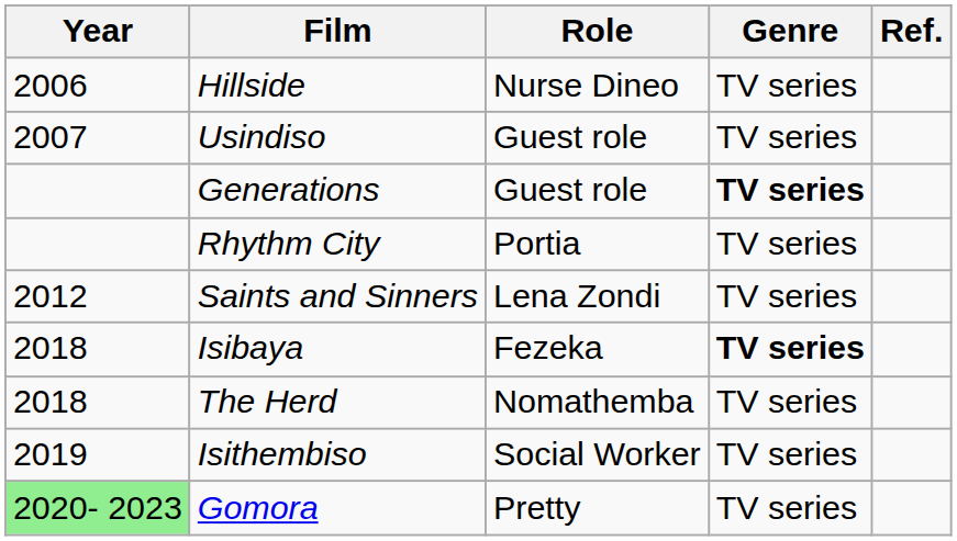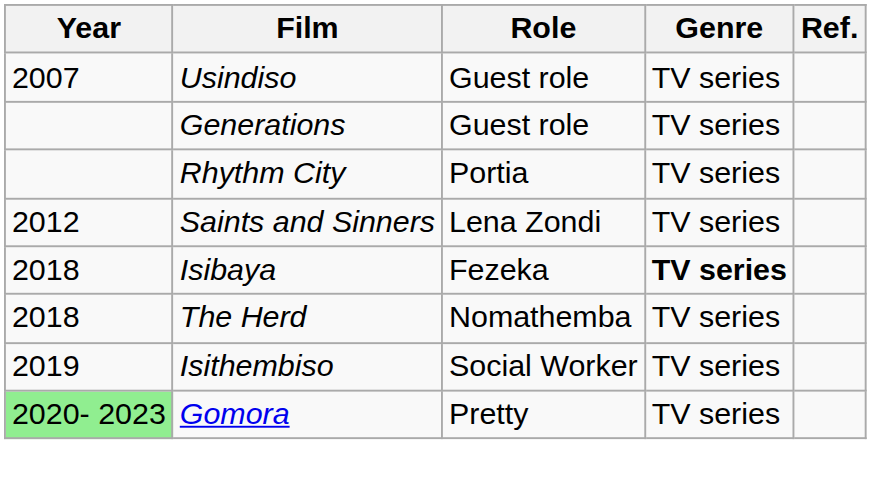 <table class="wikitable">
 <tr>
 <th>Year</th>
 <th>Film</th>
 <th>Role</th>
 <th>Genre</th>
 <th>Ref.</th>
-</tr>
-<tr>
-<td>2006</td>
-<td><em>Hillside</em></td>
-<td>Nurse Dineo</td>
-<td>TV series</td>
-<td></td>
 </tr>
 <tr>
 <td>2007</td>
 <td><em>Usindiso</em></td>
 <td>Guest role</td>
 <td>TV series</td>
 <td></td>
 </tr>
 <tr>
 <td></td>
 <td><em>Generations</em></td>
 <td>Guest role</td>
-<td><strong>TV series</strong></td>
+<td>TV series</td>
 <td></td>
 </tr>
 <tr>
 <td></td>
 <td><em>Rhythm City</em></td>
 <td>Portia</td>
 <td>TV series</td>
 <td></td>
 </tr>
 <tr>
 <td>2012</td>
 <td><em>Saints and Sinners</em></td>
 <td>Lena Zondi</td>
 <td>TV series</td>
 <td></td>
 </tr>
 <tr>
 <td>2018</td>
 <td><em>Isibaya</em></td>
 <td>Fezeka</td>
 <td><strong>TV series</strong></td>
 <td></td>
 </tr>
 <tr>
 <td>2018</td>
 <td><em>The Herd</em></td>
 <td>Nomathemba</td>
 <td>TV series</td>
 <td></td>
 </tr>
 <tr>
 <td>2019</td>
 <td><em>Isithembiso</em></td>
 <td>Social Worker</td>
 <td>TV series</td>
 <td></td>
 </tr>
 <tr>
 <td style="background: lightgreen;">2020- 2023</td>
 <td><em><a href='#'>Gomora</a></em></td>
 <td>Pretty</td>
 <td>TV series</td>
 <td></td>
 </tr>
 </table>
